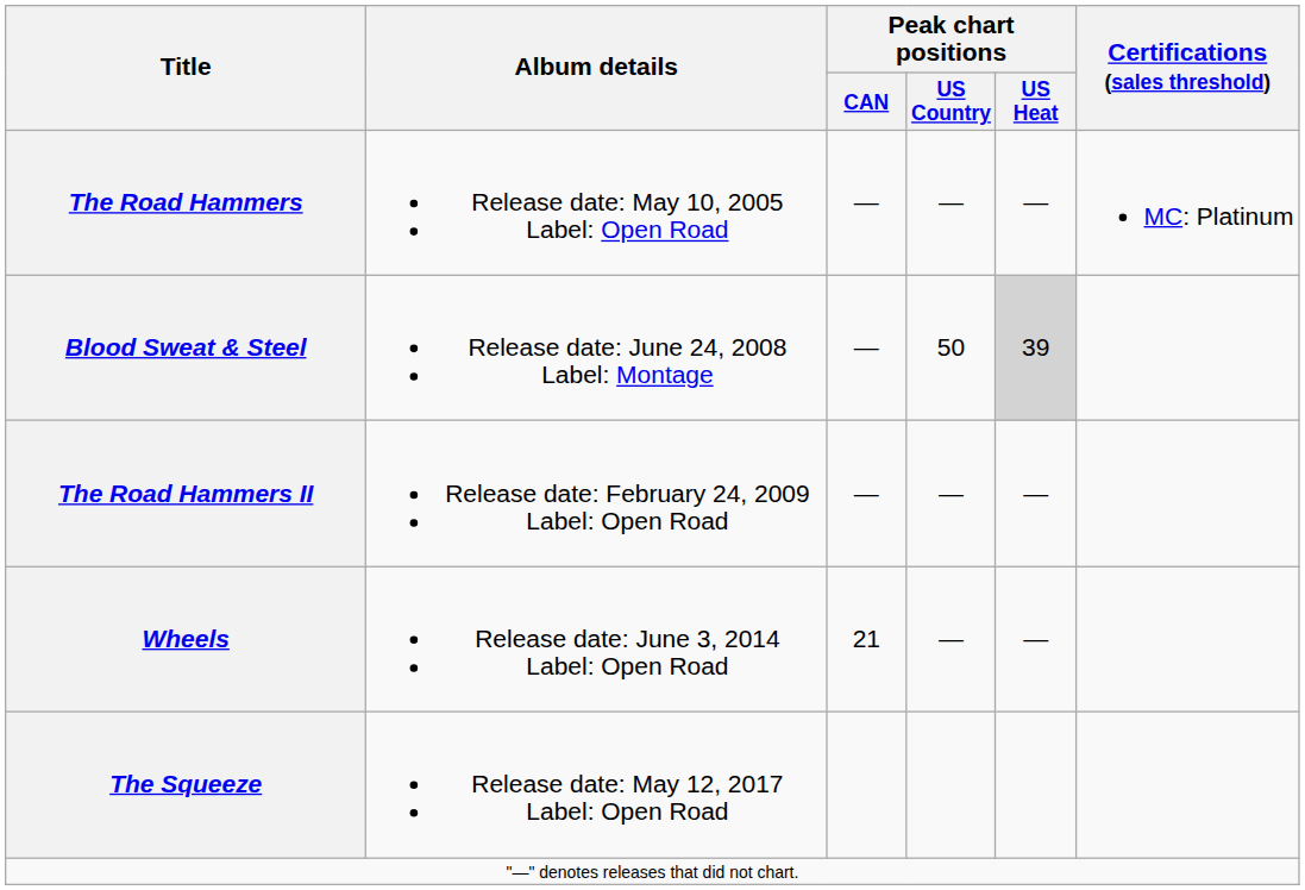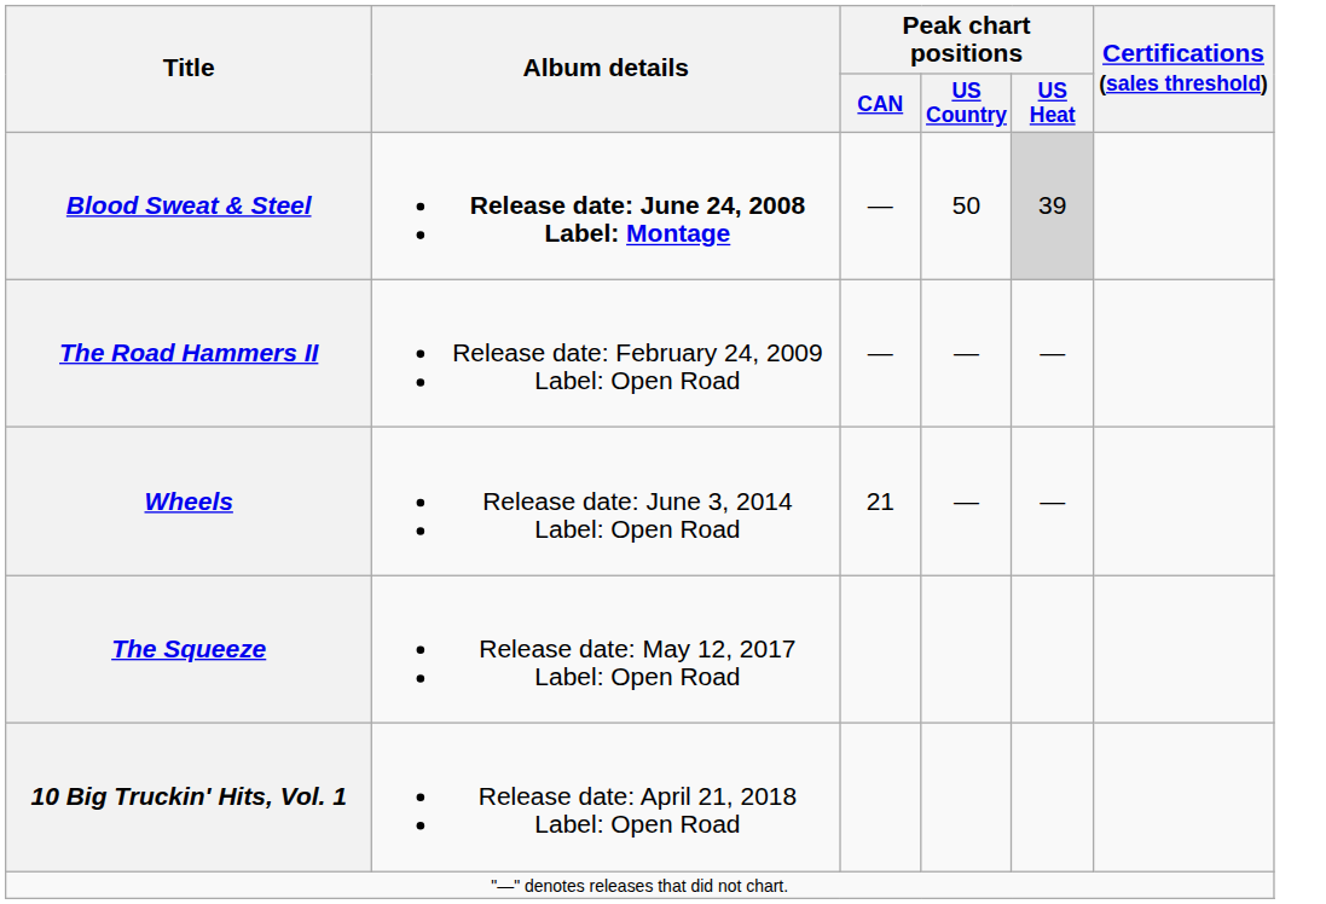 <table class="wikitable plainrowheaders" style="text-align:center;">
 <tr>
 <th rowspan="2" style="width:14em;">Title</th>
 <th rowspan="2" style="width:18em;">Album details</th>
 <th colspan="3">Peak chart positions</th>
 <th rowspan="2"><a href='#'>Certifications</a><br><small>(<a href='#'>sales threshold</a>)</small></th>
 </tr>
 <tr style="font-size:smaller;">
 <th width="45"><a href='#'>CAN</a></th>
 <th width="45"><a href='#'>US Country</a></th>
 <th width="45"><a href='#'>US<br>Heat</a></th>
 </tr>
 <tr>
-<th scope="row"><em><a href='#'>The Road Hammers</a></em></th>
-<td><br><ul><li>Release date: May 10, 2005</li><li>Label: <a href='#'>Open Road</a></li></ul></td>
-<td>—</td>
-<td>—</td>
-<td>—</td>
-<td><br><ul><li><a href='#'>MC</a>: Platinum</li></ul></td>
-</tr>
-<tr>
 <th scope="row"><em><a href='#'>Blood Sweat & Steel</a></em></th>
-<td><br><ul><li>Release date: June 24, 2008</li><li>Label: <a href='#'>Montage</a></li></ul></td>
+<td><strong><br><ul><li>Release date: June 24, 2008</li><li>Label: <a href='#'>Montage</a></li></ul></strong></td>
 <td>—</td>
 <td>50</td>
 <td style="background: lightgrey;">39</td>
 <td></td>
 </tr>
 <tr>
 <th scope="row"><em><a href='#'>The Road Hammers II</a></em></th>
 <td><br><ul><li>Release date: February 24, 2009</li><li>Label: Open Road</li></ul></td>
 <td>—</td>
 <td>—</td>
 <td>—</td>
 <td></td>
 </tr>
 <tr>
 <th scope="row"><em><a href='#'>Wheels</a></em></th>
 <td><br><ul><li>Release date: June 3, 2014</li><li>Label: Open Road</li></ul></td>
 <td>21</td>
 <td>—</td>
 <td>—</td>
 <td></td>
 </tr>
 <tr>
 <th scope="row"><em><a href='#'>The Squeeze</a></em></th>
 <td><br><ul><li>Release date: May 12, 2017</li><li>Label: Open Road</li></ul></td>
 <td></td>
 <td></td>
 <td></td>
 <td></td>
 </tr>
 <tr>
+<th scope="row"><em>10 Big Truckin' Hits, Vol. 1</em></th>
+<td><br><ul><li>Release date: April 21, 2018</li><li>Label: Open Road</li></ul></td>
+<td></td>
+<td></td>
+<td></td>
+<td></td>
+</tr>
+<tr>
 <td colspan="6" style="font-size:8pt">"—" denotes releases that did not chart.</td>
 </tr>
 <tr>
 </tr>
 </table>
